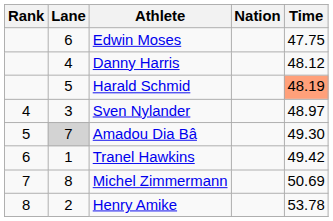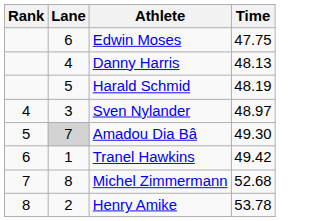 <table class="wikitable sortable" style="text-align:center">
 <tr>
 <th>Rank</th>
 <th>Lane</th>
 <th>Athlete</th>
-<th>Nation</th>
 <th>Time</th>
 </tr>
 <tr>
 <td></td>
 <td>6</td>
 <td align=left><a href='#'>Edwin Moses</a></td>
-<td align=left></td>
 <td>47.75</td>
 </tr>
 <tr>
 <td></td>
 <td>4</td>
 <td align=left><a href='#'>Danny Harris</a></td>
-<td align=left></td>
-<td>48.12</td>
+<td>48.13</td>
 </tr>
 <tr>
 <td></td>
 <td>5</td>
 <td align=left><a href='#'>Harald Schmid</a></td>
-<td align=left></td>
-<td style="background: lightsalmon;">48.19</td>
+<td>48.19</td>
 </tr>
 <tr>
 <td>4</td>
 <td>3</td>
 <td align=left><a href='#'>Sven Nylander</a></td>
-<td align=left></td>
 <td>48.97</td>
 </tr>
 <tr>
 <td>5</td>
 <td style="background: lightgrey;">7</td>
 <td align=left><a href='#'>Amadou Dia Bâ</a></td>
-<td align=left></td>
 <td>49.30</td>
 </tr>
 <tr>
 <td>6</td>
 <td>1</td>
 <td align=left><a href='#'>Tranel Hawkins</a></td>
-<td align=left></td>
 <td>49.42</td>
 </tr>
 <tr>
 <td>7</td>
 <td>8</td>
 <td align=left><a href='#'>Michel Zimmermann</a></td>
-<td align=left></td>
-<td>50.69</td>
+<td>52.68</td>
 </tr>
 <tr>
 <td>8</td>
 <td>2</td>
 <td align=left><a href='#'>Henry Amike</a></td>
-<td align=left></td>
 <td>53.78</td>
 </tr>
 </table>
